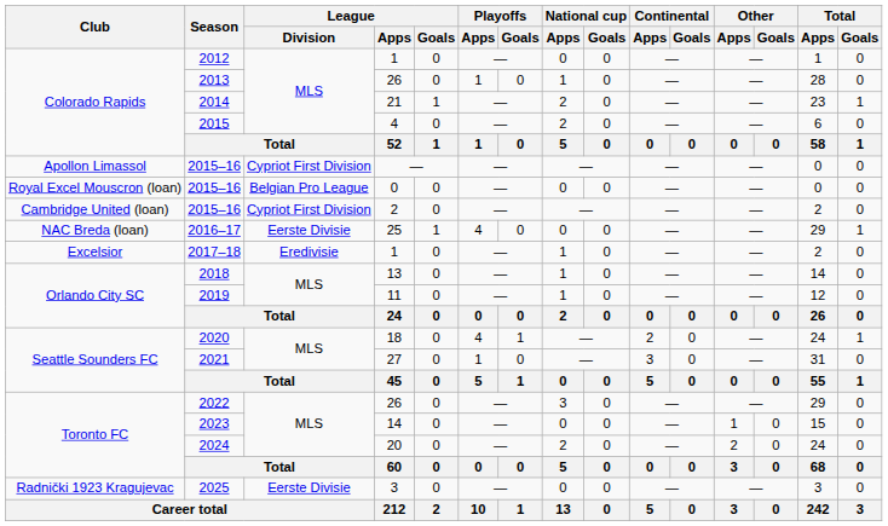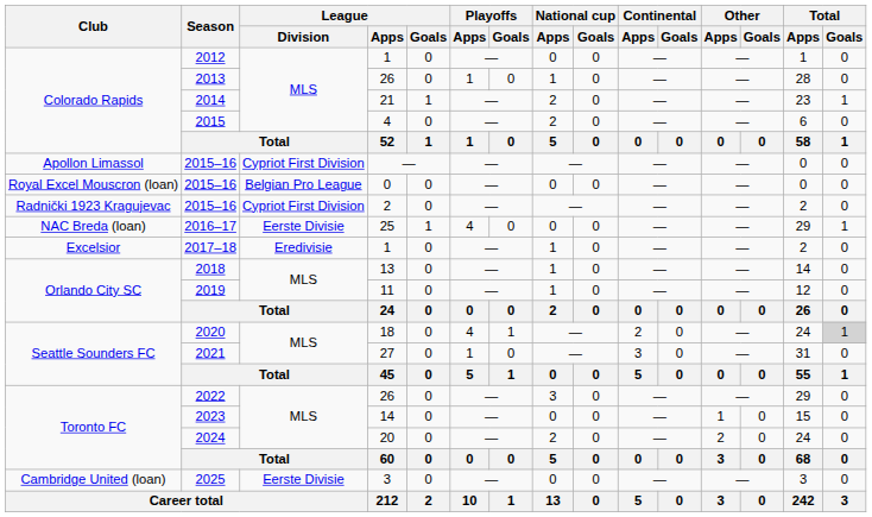 <table class="wikitable" style="text-align:center;">
 <tr>
 <th rowspan="2">Club</th>
 <th rowspan="2">Season</th>
 <th colspan="3">League</th>
 <th colspan="2">Playoffs</th>
 <th colspan="2">National cup</th>
 <th colspan="2">Continental</th>
 <th colspan="2">Other</th>
 <th colspan="2">Total</th>
 </tr>
 <tr>
 <th>Division</th>
 <th>Apps</th>
 <th>Goals</th>
 <th>Apps</th>
 <th>Goals</th>
 <th>Apps</th>
 <th>Goals</th>
 <th>Apps</th>
 <th>Goals</th>
 <th>Apps</th>
 <th>Goals</th>
 <th>Apps</th>
 <th>Goals</th>
 </tr>
 <tr>
 <td rowspan="5"><a href='#'>Colorado Rapids</a></td>
 <td><a href='#'>2012</a></td>
 <td rowspan="4"><a href='#'>MLS</a></td>
 <td>1</td>
 <td>0</td>
 <td colspan="2">—</td>
 <td>0</td>
 <td>0</td>
 <td colspan="2">—</td>
 <td colspan="2">—</td>
 <td>1</td>
 <td>0</td>
 </tr>
 <tr>
 <td><a href='#'>2013</a></td>
 <td>26</td>
 <td>0</td>
 <td>1</td>
 <td>0</td>
 <td>1</td>
 <td>0</td>
 <td colspan="2">—</td>
 <td colspan="2">—</td>
 <td>28</td>
 <td>0</td>
 </tr>
 <tr>
 <td><a href='#'>2014</a></td>
 <td>21</td>
 <td>1</td>
 <td colspan="2">—</td>
 <td>2</td>
 <td>0</td>
 <td colspan="2">—</td>
 <td colspan="2">—</td>
 <td>23</td>
 <td>1</td>
 </tr>
 <tr>
 <td><a href='#'>2015</a></td>
 <td>4</td>
 <td>0</td>
 <td colspan="2">—</td>
 <td>2</td>
 <td>0</td>
 <td colspan="2">—</td>
 <td colspan="2">—</td>
 <td>6</td>
 <td>0</td>
 </tr>
 <tr>
 <th colspan="2">Total</th>
 <th>52</th>
 <th>1</th>
 <th>1</th>
 <th>0</th>
 <th>5</th>
 <th>0</th>
 <th>0</th>
 <th>0</th>
 <th>0</th>
 <th>0</th>
 <th>58</th>
 <th>1</th>
 </tr>
 <tr>
 <td><a href='#'>Apollon Limassol</a></td>
 <td><a href='#'>2015–16</a></td>
 <td><a href='#'>Cypriot First Division</a></td>
 <td colspan="2">—</td>
 <td colspan="2">—</td>
 <td colspan="2">—</td>
 <td colspan="2">—</td>
 <td colspan="2">—</td>
 <td>0</td>
 <td>0</td>
 </tr>
 <tr>
 <td><a href='#'>Royal Excel Mouscron</a> (loan)</td>
 <td><a href='#'>2015–16</a></td>
 <td><a href='#'>Belgian Pro League</a></td>
 <td>0</td>
 <td>0</td>
 <td colspan="2">—</td>
 <td>0</td>
 <td>0</td>
 <td colspan="2">—</td>
 <td colspan="2">—</td>
 <td>0</td>
 <td>0</td>
 </tr>
 <tr>
-<td><a href='#'>Cambridge United</a> (loan)</td>
+<td><a href='#'>Radnički 1923 Kragujevac</a></td>
 <td><a href='#'>2015–16</a></td>
 <td><a href='#'>Cypriot First Division</a></td>
 <td>2</td>
 <td>0</td>
 <td colspan="2">—</td>
 <td colspan="2">—</td>
 <td colspan="2">—</td>
 <td colspan="2">—</td>
 <td>2</td>
 <td>0</td>
 </tr>
 <tr>
 <td><a href='#'>NAC Breda</a> (loan)</td>
 <td><a href='#'>2016–17</a></td>
 <td><a href='#'>Eerste Divisie</a></td>
 <td>25</td>
 <td>1</td>
 <td>4</td>
 <td>0</td>
 <td>0</td>
 <td>0</td>
 <td colspan="2">—</td>
 <td colspan="2">—</td>
 <td>29</td>
 <td>1</td>
 </tr>
 <tr>
 <td><a href='#'>Excelsior</a></td>
 <td><a href='#'>2017–18</a></td>
 <td><a href='#'>Eredivisie</a></td>
 <td>1</td>
 <td>0</td>
 <td colspan="2">—</td>
 <td>1</td>
 <td>0</td>
 <td colspan="2">—</td>
 <td colspan="2">—</td>
 <td>2</td>
 <td>0</td>
 </tr>
 <tr>
 <td rowspan="3"><a href='#'>Orlando City SC</a></td>
 <td><a href='#'>2018</a></td>
 <td rowspan="2">MLS</td>
 <td>13</td>
 <td>0</td>
 <td colspan="2">—</td>
 <td>1</td>
 <td>0</td>
 <td colspan="2">—</td>
 <td colspan="2">—</td>
 <td>14</td>
 <td>0</td>
 </tr>
 <tr>
 <td><a href='#'>2019</a></td>
 <td>11</td>
 <td>0</td>
 <td colspan="2">—</td>
 <td>1</td>
 <td>0</td>
 <td colspan="2">—</td>
 <td colspan="2">—</td>
 <td>12</td>
 <td>0</td>
 </tr>
 <tr>
 <th colspan="2">Total</th>
 <th>24</th>
 <th>0</th>
 <th>0</th>
 <th>0</th>
 <th>2</th>
 <th>0</th>
 <th>0</th>
 <th>0</th>
 <th>0</th>
 <th>0</th>
 <th>26</th>
 <th>0</th>
 </tr>
 <tr>
 <td rowspan="3"><a href='#'>Seattle Sounders FC</a></td>
 <td><a href='#'>2020</a></td>
 <td rowspan="2">MLS</td>
 <td>18</td>
 <td>0</td>
 <td>4</td>
 <td>1</td>
 <td colspan="2">—</td>
 <td>2</td>
 <td>0</td>
 <td colspan="2">—</td>
 <td>24</td>
-<td>1</td>
+<td style="background: lightgrey;">1</td>
 </tr>
 <tr>
 <td><a href='#'>2021</a></td>
 <td>27</td>
 <td>0</td>
 <td>1</td>
 <td>0</td>
 <td colspan="2">—</td>
 <td>3</td>
 <td>0</td>
 <td colspan="2">—</td>
 <td>31</td>
 <td>0</td>
 </tr>
 <tr>
 <th colspan="2">Total</th>
 <th>45</th>
 <th>0</th>
 <th>5</th>
 <th>1</th>
 <th>0</th>
 <th>0</th>
 <th>5</th>
 <th>0</th>
 <th>0</th>
 <th>0</th>
 <th>55</th>
 <th>1</th>
 </tr>
 <tr>
 <td rowspan="4"><a href='#'>Toronto FC</a></td>
 <td><a href='#'>2022</a></td>
 <td rowspan="3">MLS</td>
 <td>26</td>
 <td>0</td>
 <td colspan="2">—</td>
 <td>3</td>
 <td>0</td>
 <td colspan="2">—</td>
 <td colspan="2">—</td>
 <td>29</td>
 <td>0</td>
 </tr>
 <tr>
 <td><a href='#'>2023</a></td>
 <td>14</td>
 <td>0</td>
 <td colspan="2">—</td>
 <td>0</td>
 <td>0</td>
 <td colspan="2">—</td>
 <td>1</td>
 <td>0</td>
 <td>15</td>
 <td>0</td>
 </tr>
 <tr>
 <td><a href='#'>2024</a></td>
 <td>20</td>
 <td>0</td>
 <td colspan="2">—</td>
 <td>2</td>
 <td>0</td>
 <td colspan="2">—</td>
 <td>2</td>
 <td>0</td>
 <td>24</td>
 <td>0</td>
 </tr>
 <tr>
 <th colspan="2">Total</th>
 <th>60</th>
 <th>0</th>
 <th>0</th>
 <th>0</th>
 <th>5</th>
 <th>0</th>
 <th>0</th>
 <th>0</th>
 <th>3</th>
 <th>0</th>
 <th>68</th>
 <th>0</th>
 </tr>
 <tr>
-<td><a href='#'>Radnički 1923 Kragujevac</a></td>
+<td><a href='#'>Cambridge United</a> (loan)</td>
 <td><a href='#'>2025</a></td>
 <td><a href='#'>Eerste Divisie</a></td>
 <td>3</td>
 <td>0</td>
 <td colspan="2">—</td>
 <td>0</td>
 <td>0</td>
 <td colspan="2">—</td>
 <td colspan="2">—</td>
 <td>3</td>
 <td>0</td>
 </tr>
 <tr>
 <th colspan="3">Career total</th>
 <th>212</th>
 <th>2</th>
 <th>10</th>
 <th>1</th>
 <th>13</th>
 <th>0</th>
 <th>5</th>
 <th>0</th>
 <th>3</th>
 <th>0</th>
 <th>242</th>
 <th>3</th>
 </tr>
 </table>
